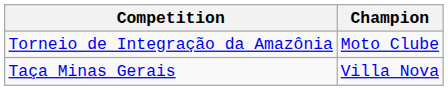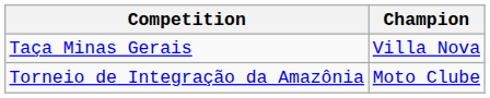 <table class="wikitable">
 <tr>
 <th>Competition</th>
 <th>Champion</th>
 </tr>
 <tr>
+<td><a href='#'>Taça Minas Gerais</a></td>
+<td><a href='#'>Villa Nova</a></td>
+</tr>
+<tr>
 <td><a href='#'>Torneio de Integração da Amazônia</a></td>
 <td><a href='#'>Moto Clube</a></td>
 </tr>
-<tr>
-<td><a href='#'>Taça Minas Gerais</a></td>
-<td><a href='#'>Villa Nova</a></td>
-</tr>
 </table>
